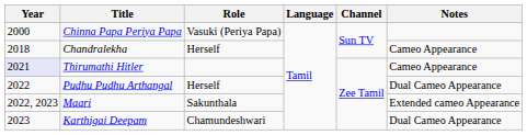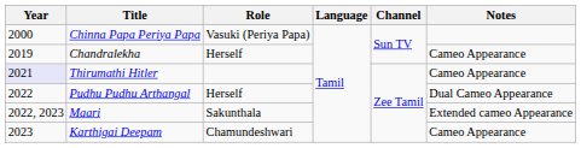 <table class="wikitable sortable">
 <tr>
 <th scope="col">Year</th>
 <th scope="col">Title</th>
 <th scope="col">Role</th>
 <th scope="col">Language</th>
 <th scope="col">Channel</th>
 <th scope="col" class="unsortable">Notes</th>
 </tr>
 <tr>
 <td>2000</td>
 <td><em><a href='#'>Chinna Papa Periya Papa</a></em></td>
 <td>Vasuki (Periya Papa)</td>
 <td rowspan="6"><a href='#'>Tamil</a></td>
 <td rowspan="2"><a href='#'>Sun TV</a></td>
 <td></td>
 </tr>
 <tr>
-<td>2018</td>
+<td>2019</td>
 <td><em>Chandralekha</em></td>
 <td>Herself</td>
 <td>Cameo Appearance </td>
 </tr>
 <tr>
 <td style="background: lavender;">2021</td>
 <td><em><a href='#'>Thirumathi Hitler</a></em></td>
 <td></td>
 <td rowspan="4"><a href='#'>Zee Tamil</a></td>
 <td>Cameo Appearance</td>
 </tr>
 <tr>
 <td>2022</td>
 <td><em><a href='#'>Pudhu Pudhu Arthangal</a></em></td>
 <td>Herself</td>
 <td>Dual Cameo Appearance</td>
 </tr>
 <tr>
 <td>2022, 2023</td>
 <td><em><a href='#'>Maari</a></em></td>
 <td>Sakunthala</td>
 <td>Extended cameo Appearance</td>
 </tr>
 <tr>
 <td>2023</td>
 <td><em><a href='#'>Karthigai Deepam</a></em></td>
 <td>Chamundeshwari</td>
-<td>Dual Cameo Appearance</td>
+<td>Cameo Appearance</td>
 </tr>
 </table>
